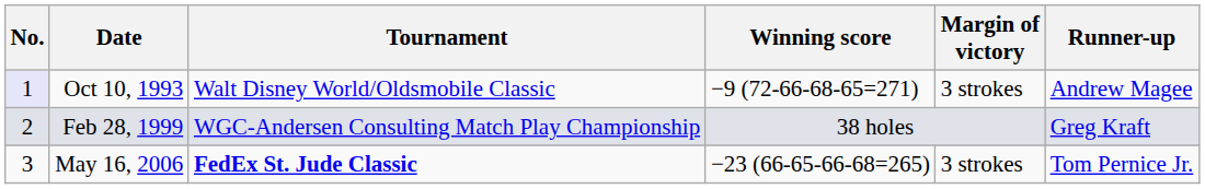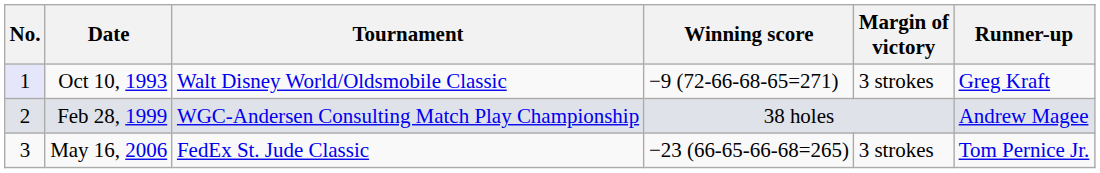 <table class="wikitable" style="font-size:95%;">
 <tr>
 <th>No.</th>
 <th>Date</th>
 <th>Tournament</th>
 <th>Winning score</th>
 <th>Margin of<br>victory</th>
 <th>Runner-up</th>
 </tr>
 <tr>
 <td align=center style="background: lavender;">1</td>
 <td align=right>Oct 10, <a href='#'>1993</a></td>
 <td><a href='#'>Walt Disney World/Oldsmobile Classic</a></td>
 <td>−9 (72-66-68-65=271)</td>
 <td>3 strokes</td>
-<td> <a href='#'>Andrew Magee</a></td>
+<td> <a href='#'>Greg Kraft</a></td>
 </tr>
 <tr style="background:#dfe2e9;">
 <td align=center>2</td>
 <td align=right>Feb 28, <a href='#'>1999</a></td>
 <td><a href='#'>WGC-Andersen Consulting Match Play Championship</a></td>
 <td colspan=2 align=center>38 holes</td>
-<td> <a href='#'>Greg Kraft</a></td>
+<td> <a href='#'>Andrew Magee</a></td>
 </tr>
 <tr>
 <td align=center>3</td>
 <td align=right>May 16, <a href='#'>2006</a></td>
-<td><strong><a href='#'>FedEx St. Jude Classic</a></strong></td>
+<td><a href='#'>FedEx St. Jude Classic</a></td>
 <td>−23 (66-65-66-68=265)</td>
 <td>3 strokes</td>
 <td> <a href='#'>Tom Pernice Jr.</a></td>
 </tr>
 </table>
